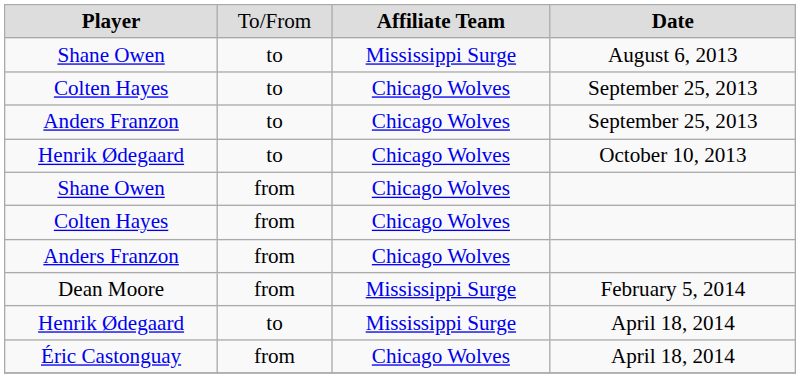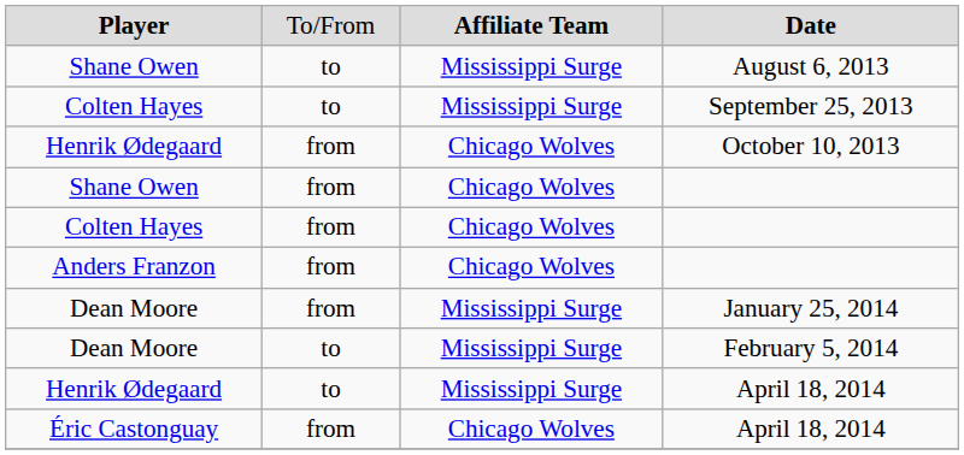 <table class="wikitable" style="text-align: center; width: 600px; height: 40px;">
 <tr align="center" bgcolor="#dddddd">
 <td><strong>Player</strong></td>
 <td>To/From</td>
 <td><strong>Affiliate Team</strong></td>
 <td><strong>Date</strong></td>
 </tr>
 <tr>
 <td><a href='#'>Shane Owen</a></td>
 <td>to</td>
 <td><a href='#'>Mississippi Surge</a></td>
 <td>August 6, 2013</td>
 </tr>
 <tr>
 <td><a href='#'>Colten Hayes</a></td>
 <td>to</td>
-<td><a href='#'>Chicago Wolves</a></td>
-<td>September 25, 2013</td>
-</tr>
-<tr>
-<td><a href='#'>Anders Franzon</a></td>
-<td>to</td>
-<td><a href='#'>Chicago Wolves</a></td>
+<td><a href='#'>Mississippi Surge</a></td>
 <td>September 25, 2013</td>
 </tr>
 <tr>
 <td><a href='#'>Henrik Ødegaard</a></td>
-<td>to</td>
+<td>from</td>
 <td><a href='#'>Chicago Wolves</a></td>
 <td>October 10, 2013</td>
 </tr>
 <tr>
 <td><a href='#'>Shane Owen</a></td>
 <td>from</td>
 <td><a href='#'>Chicago Wolves</a></td>
 <td></td>
 </tr>
 <tr>
 <td><a href='#'>Colten Hayes</a></td>
 <td>from</td>
 <td><a href='#'>Chicago Wolves</a></td>
 <td></td>
 </tr>
 <tr>
 <td><a href='#'>Anders Franzon</a></td>
 <td>from</td>
 <td><a href='#'>Chicago Wolves</a></td>
 <td></td>
 </tr>
 <tr>
 <td>Dean Moore</td>
 <td>from</td>
 <td><a href='#'>Mississippi Surge</a></td>
+<td>January 25, 2014</td>
+</tr>
+<tr>
+<td>Dean Moore</td>
+<td>to</td>
+<td><a href='#'>Mississippi Surge</a></td>
 <td>February 5, 2014</td>
 </tr>
 <tr>
 <td><a href='#'>Henrik Ødegaard</a></td>
 <td>to</td>
 <td><a href='#'>Mississippi Surge</a></td>
 <td>April 18, 2014</td>
 </tr>
 <tr>
 <td><a href='#'>Éric Castonguay</a></td>
 <td>from</td>
 <td><a href='#'>Chicago Wolves</a></td>
 <td>April 18, 2014</td>
 </tr>
 <tr>
 </tr>
 </table>
